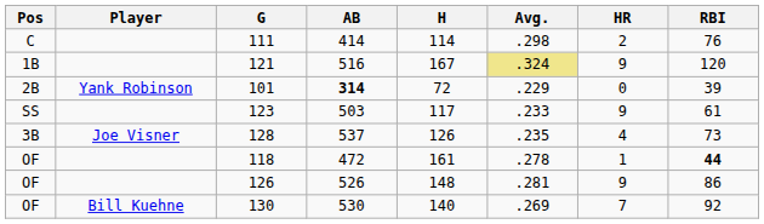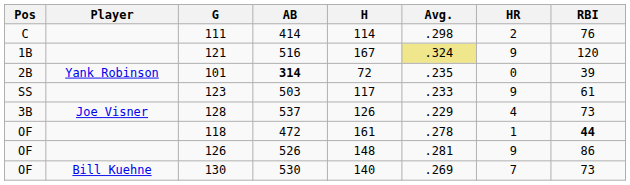 <table class="wikitable sortable">
 <tr>
 <th bgcolor="#DDDDFF" width="5%">Pos</th>
 <th bgcolor="#DDDDFF" width="16%">Player</th>
 <th bgcolor="#DDDDFF" width="9%">G</th>
 <th bgcolor="#DDDDFF" width="9%">AB</th>
 <th bgcolor="#DDDDFF" width="9%">H</th>
 <th bgcolor="#DDDDFF" width="9%">Avg.</th>
 <th bgcolor="#DDDDFF" width="9%">HR</th>
 <th bgcolor="#DDDDFF" width="9%">RBI</th>
 </tr>
 <tr align="center">
 <td>C</td>
 <td></td>
 <td>111</td>
 <td>414</td>
 <td>114</td>
 <td>.298</td>
 <td>2</td>
 <td>76</td>
 </tr>
 <tr align="center">
 <td>1B</td>
 <td></td>
 <td>121</td>
 <td>516</td>
 <td>167</td>
 <td style="background: khaki;">.324</td>
 <td>9</td>
 <td>120</td>
 </tr>
 <tr align="center">
 <td>2B</td>
 <td><a href='#'>Yank Robinson</a></td>
 <td>101</td>
 <td><strong>314</strong></td>
 <td>72</td>
-<td>.229</td>
+<td>.235</td>
 <td>0</td>
 <td>39</td>
 </tr>
 <tr align="center">
 <td>SS</td>
 <td></td>
 <td>123</td>
 <td>503</td>
 <td>117</td>
 <td>.233</td>
 <td>9</td>
 <td>61</td>
 </tr>
 <tr align="center">
 <td>3B</td>
 <td><a href='#'>Joe Visner</a></td>
 <td>128</td>
 <td>537</td>
 <td>126</td>
-<td>.235</td>
+<td>.229</td>
 <td>4</td>
 <td>73</td>
 </tr>
 <tr align="center">
 <td>OF</td>
 <td></td>
 <td>118</td>
 <td>472</td>
 <td>161</td>
 <td>.278</td>
 <td>1</td>
 <td><strong>44</strong></td>
 </tr>
 <tr align="center">
 <td>OF</td>
 <td></td>
 <td>126</td>
 <td>526</td>
 <td>148</td>
 <td>.281</td>
 <td>9</td>
 <td>86</td>
 </tr>
 <tr align="center">
 <td>OF</td>
 <td><a href='#'>Bill Kuehne</a></td>
 <td>130</td>
 <td>530</td>
 <td>140</td>
 <td>.269</td>
 <td>7</td>
-<td>92</td>
+<td>73</td>
 </tr>
 </table>
